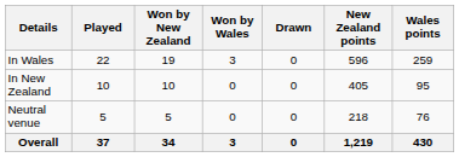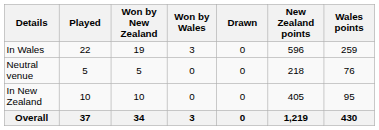 <table class="wikitable sortable" style="text-align:center">
 <tr>
 <th width="125">Details</th>
 <th width="125">Played</th>
 <th width="125">Won by<br>New Zealand</th>
 <th width="125">Won by<br>Wales</th>
 <th width="125">Drawn</th>
 <th width="125">New Zealand points</th>
 <th width="125">Wales points</th>
 </tr>
 <tr>
 <td align=left>In Wales</td>
 <td>22</td>
 <td>19</td>
 <td>3</td>
 <td>0</td>
 <td>596</td>
 <td>259</td>
 </tr>
 <tr>
+<td align=left>Neutral venue</td>
+<td>5</td>
+<td>5</td>
+<td>0</td>
+<td>0</td>
+<td>218</td>
+<td>76</td>
+</tr>
+<tr>
 <td align=left>In New Zealand</td>
 <td>10</td>
 <td>10</td>
 <td>0</td>
 <td>0</td>
 <td>405</td>
 <td>95</td>
-</tr>
-<tr>
-<td align=left>Neutral venue</td>
-<td>5</td>
-<td>5</td>
-<td>0</td>
-<td>0</td>
-<td>218</td>
-<td>76</td>
 </tr>
 <tr>
 <th>Overall</th>
 <th>37</th>
 <th>34</th>
 <th>3</th>
 <th>0</th>
 <th>1,219</th>
 <th>430</th>
 </tr>
 </table>
